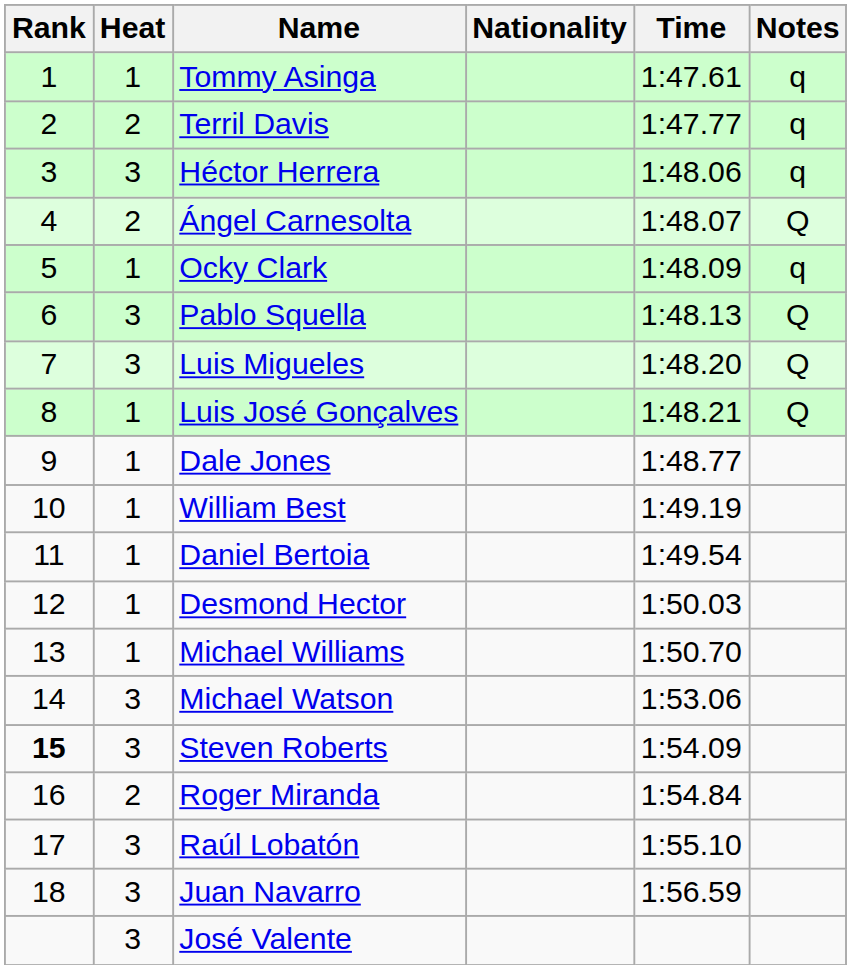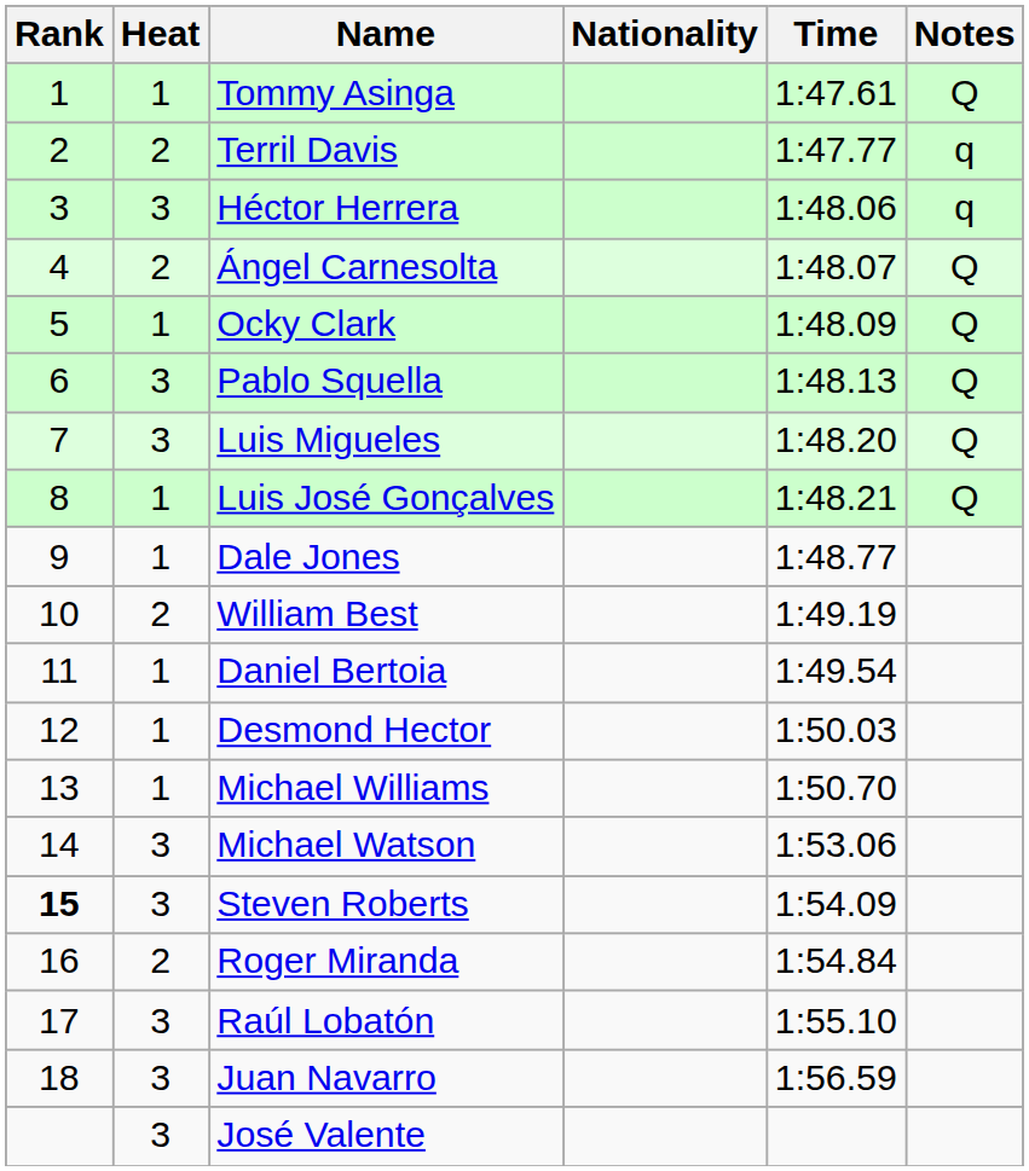 <table class="wikitable sortable" style="text-align:center">
 <tr>
 <th>Rank</th>
 <th>Heat</th>
 <th>Name</th>
 <th>Nationality</th>
 <th>Time</th>
 <th>Notes</th>
 </tr>
 <tr bgcolor=ccffcc>
 <td>1</td>
 <td>1</td>
 <td align=left><a href='#'>Tommy Asinga</a></td>
 <td align=left></td>
 <td>1:47.61</td>
-<td>q</td>
+<td>Q</td>
 </tr>
 <tr bgcolor=ccffcc>
 <td>2</td>
 <td>2</td>
 <td align=left><a href='#'>Terril Davis</a></td>
 <td align=left></td>
 <td>1:47.77</td>
 <td>q</td>
 </tr>
 <tr bgcolor=ccffcc>
 <td>3</td>
 <td>3</td>
 <td align=left><a href='#'>Héctor Herrera</a></td>
 <td align=left></td>
 <td>1:48.06</td>
 <td>q</td>
 </tr>
 <tr bgcolor=ddffdd>
 <td>4</td>
 <td>2</td>
 <td align=left><a href='#'>Ángel Carnesolta</a></td>
 <td align=left></td>
 <td>1:48.07</td>
 <td>Q</td>
 </tr>
 <tr bgcolor=ccffcc>
 <td>5</td>
 <td>1</td>
 <td align=left><a href='#'>Ocky Clark</a></td>
 <td align=left></td>
 <td>1:48.09</td>
-<td>q</td>
+<td>Q</td>
 </tr>
 <tr bgcolor=ccffcc>
 <td>6</td>
 <td>3</td>
 <td align=left><a href='#'>Pablo Squella</a></td>
 <td align=left></td>
 <td>1:48.13</td>
 <td>Q</td>
 </tr>
 <tr bgcolor=ddffdd>
 <td>7</td>
 <td>3</td>
 <td align=left><a href='#'>Luis Migueles</a></td>
 <td align=left></td>
 <td>1:48.20</td>
 <td>Q</td>
 </tr>
 <tr bgcolor=ccffcc>
 <td>8</td>
 <td>1</td>
 <td align=left><a href='#'>Luis José Gonçalves</a></td>
 <td align=left></td>
 <td>1:48.21</td>
 <td>Q</td>
 </tr>
 <tr>
 <td>9</td>
 <td>1</td>
 <td align=left><a href='#'>Dale Jones</a></td>
 <td align=left></td>
 <td>1:48.77</td>
 <td></td>
 </tr>
 <tr>
 <td>10</td>
-<td>1</td>
+<td>2</td>
 <td align=left><a href='#'>William Best</a></td>
 <td align=left></td>
 <td>1:49.19</td>
 <td></td>
 </tr>
 <tr>
 <td>11</td>
 <td>1</td>
 <td align=left><a href='#'>Daniel Bertoia</a></td>
 <td align=left></td>
 <td>1:49.54</td>
 <td></td>
 </tr>
 <tr>
 <td>12</td>
 <td>1</td>
 <td align=left><a href='#'>Desmond Hector</a></td>
 <td align=left></td>
 <td>1:50.03</td>
 <td></td>
 </tr>
 <tr>
 <td>13</td>
 <td>1</td>
 <td align=left><a href='#'>Michael Williams</a></td>
 <td align=left></td>
 <td>1:50.70</td>
 <td></td>
 </tr>
 <tr>
 <td>14</td>
 <td>3</td>
 <td align=left><a href='#'>Michael Watson</a></td>
 <td align=left></td>
 <td>1:53.06</td>
 <td></td>
 </tr>
 <tr>
 <td><strong>15</strong></td>
 <td>3</td>
 <td align=left><a href='#'>Steven Roberts</a></td>
 <td align=left></td>
 <td>1:54.09</td>
 <td></td>
 </tr>
 <tr>
 <td>16</td>
 <td>2</td>
 <td align=left><a href='#'>Roger Miranda</a></td>
 <td align=left></td>
 <td>1:54.84</td>
 <td></td>
 </tr>
 <tr>
 <td>17</td>
 <td>3</td>
 <td align=left><a href='#'>Raúl Lobatón</a></td>
 <td align=left></td>
 <td>1:55.10</td>
 <td></td>
 </tr>
 <tr>
 <td>18</td>
 <td>3</td>
 <td align=left><a href='#'>Juan Navarro</a></td>
 <td align=left></td>
 <td>1:56.59</td>
 <td></td>
 </tr>
 <tr>
 <td></td>
 <td>3</td>
 <td align=left><a href='#'>José Valente</a></td>
 <td align=left></td>
 <td></td>
 <td></td>
 </tr>
 </table>
